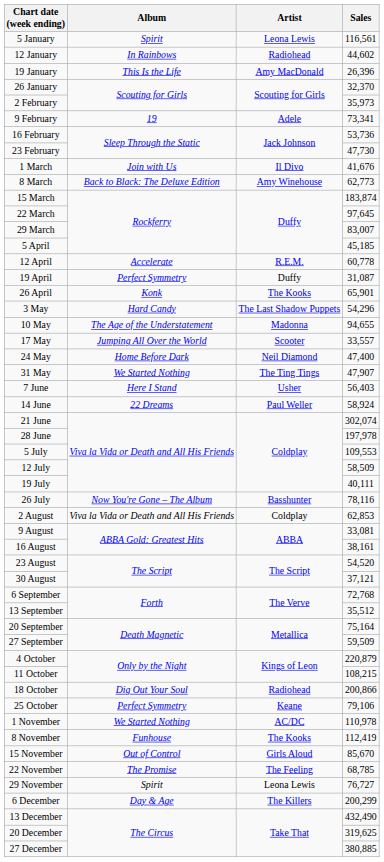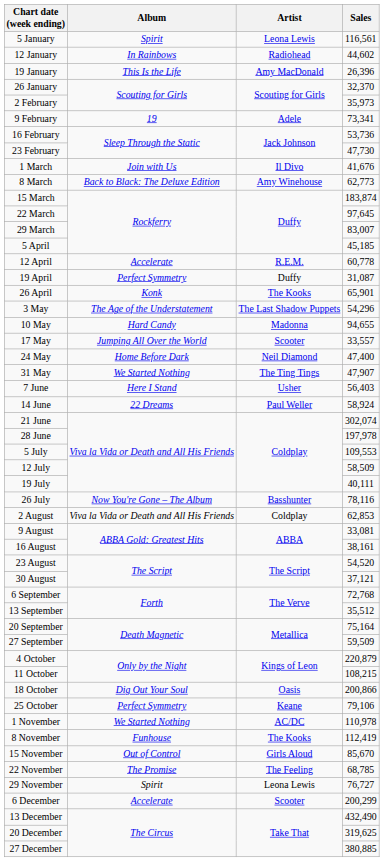 <table class="wikitable sortable" style="font-size:97%; text-align:center;">
 <tr>
 <th>Chart date<br>(week ending)</th>
 <th>Album</th>
 <th>Artist</th>
 <th>Sales</th>
 </tr>
 <tr>
 <td>5 January</td>
 <td><em><a href='#'>Spirit</a></em></td>
 <td><a href='#'>Leona Lewis</a></td>
 <td>116,561</td>
 </tr>
 <tr>
 <td>12 January</td>
 <td><em><a href='#'>In Rainbows</a></em></td>
 <td><a href='#'>Radiohead</a></td>
 <td>44,602</td>
 </tr>
 <tr>
 <td>19 January</td>
 <td><em><a href='#'>This Is the Life</a></em></td>
 <td><a href='#'>Amy MacDonald</a></td>
 <td>26,396</td>
 </tr>
 <tr>
 <td>26 January</td>
 <td rowspan="2"><em><a href='#'>Scouting for Girls</a></em></td>
 <td rowspan="2"><a href='#'>Scouting for Girls</a></td>
 <td>32,370</td>
 </tr>
 <tr>
 <td>2 February</td>
 <td>35,973</td>
 </tr>
 <tr>
 <td>9 February</td>
 <td><em><a href='#'>19</a></em></td>
 <td><a href='#'>Adele</a></td>
 <td>73,341</td>
 </tr>
 <tr>
 <td>16 February</td>
 <td rowspan="2"><em><a href='#'>Sleep Through the Static</a></em></td>
 <td rowspan="2"><a href='#'>Jack Johnson</a></td>
 <td>53,736</td>
 </tr>
 <tr>
 <td>23 February</td>
 <td>47,730</td>
 </tr>
 <tr>
 <td>1 March</td>
 <td><em><a href='#'>Join with Us</a></em></td>
 <td><a href='#'>Il Divo</a></td>
 <td>41,676</td>
 </tr>
 <tr>
 <td>8 March</td>
 <td><em><a href='#'>Back to Black: The Deluxe Edition</a></em></td>
 <td><a href='#'>Amy Winehouse</a></td>
 <td>62,773</td>
 </tr>
 <tr>
 <td>15 March</td>
 <td rowspan="4"><em><a href='#'>Rockferry</a></em></td>
 <td rowspan="4"><a href='#'>Duffy</a></td>
 <td>183,874</td>
 </tr>
 <tr>
 <td>22 March</td>
 <td>97,645</td>
 </tr>
 <tr>
 <td>29 March</td>
 <td>83,007</td>
 </tr>
 <tr>
 <td>5 April</td>
 <td>45,185</td>
 </tr>
 <tr>
 <td>12 April</td>
 <td><em><a href='#'>Accelerate</a></em></td>
 <td><a href='#'>R.E.M.</a></td>
 <td>60,778</td>
 </tr>
 <tr>
 <td>19 April</td>
 <td><em><a href='#'>Perfect Symmetry</a></em></td>
 <td>Duffy</td>
 <td>31,087</td>
 </tr>
 <tr>
 <td>26 April</td>
 <td><em><a href='#'>Konk</a></em></td>
 <td><a href='#'>The Kooks</a></td>
 <td>65,901</td>
 </tr>
 <tr>
 <td>3 May</td>
-<td><em><a href='#'>Hard Candy</a></em></td>
+<td><em><a href='#'>The Age of the Understatement</a></em></td>
 <td><a href='#'>The Last Shadow Puppets</a></td>
 <td>54,296</td>
 </tr>
 <tr>
 <td>10 May</td>
-<td><em><a href='#'>The Age of the Understatement</a></em></td>
+<td><em><a href='#'>Hard Candy</a></em></td>
 <td><a href='#'>Madonna</a></td>
 <td>94,655</td>
 </tr>
 <tr>
 <td>17 May</td>
 <td><em><a href='#'>Jumping All Over the World</a></em></td>
 <td><a href='#'>Scooter</a></td>
 <td>33,557</td>
 </tr>
 <tr>
 <td>24 May</td>
 <td><em><a href='#'>Home Before Dark</a></em></td>
 <td><a href='#'>Neil Diamond</a></td>
 <td>47,400</td>
 </tr>
 <tr>
 <td>31 May</td>
 <td><em><a href='#'>We Started Nothing</a></em></td>
 <td><a href='#'>The Ting Tings</a></td>
 <td>47,907</td>
 </tr>
 <tr>
 <td>7 June</td>
 <td><em><a href='#'>Here I Stand</a></em></td>
 <td><a href='#'>Usher</a></td>
 <td>56,403</td>
 </tr>
 <tr>
 <td>14 June</td>
 <td><em><a href='#'>22 Dreams</a></em></td>
 <td><a href='#'>Paul Weller</a></td>
 <td>58,924</td>
 </tr>
 <tr>
 <td>21 June</td>
 <td rowspan="5"><em><a href='#'>Viva la Vida or Death and All His Friends</a></em></td>
 <td rowspan="5"><a href='#'>Coldplay</a></td>
 <td>302,074</td>
 </tr>
 <tr>
 <td>28 June</td>
 <td>197,978</td>
 </tr>
 <tr>
 <td>5 July</td>
 <td>109,553</td>
 </tr>
 <tr>
 <td>12 July</td>
 <td>58,509</td>
 </tr>
 <tr>
 <td>19 July</td>
 <td>40,111</td>
 </tr>
 <tr>
 <td>26 July</td>
 <td><em><a href='#'>Now You're Gone – The Album</a></em></td>
 <td><a href='#'>Basshunter</a></td>
 <td>78,116</td>
 </tr>
 <tr>
 <td>2 August</td>
 <td><em>Viva la Vida or Death and All His Friends</em></td>
 <td>Coldplay</td>
 <td>62,853</td>
 </tr>
 <tr>
 <td>9 August</td>
 <td rowspan="2"><em><a href='#'>ABBA Gold: Greatest Hits</a></em></td>
 <td rowspan="2"><a href='#'>ABBA</a></td>
 <td>33,081</td>
 </tr>
 <tr>
 <td>16 August</td>
 <td>38,161</td>
 </tr>
 <tr>
 <td>23 August</td>
 <td rowspan="2"><em><a href='#'>The Script</a></em></td>
 <td rowspan="2"><a href='#'>The Script</a></td>
 <td>54,520</td>
 </tr>
 <tr>
 <td>30 August</td>
 <td>37,121</td>
 </tr>
 <tr>
 <td>6 September</td>
 <td rowspan="2"><em><a href='#'>Forth</a></em></td>
 <td rowspan="2"><a href='#'>The Verve</a></td>
 <td>72,768</td>
 </tr>
 <tr>
 <td>13 September</td>
 <td>35,512</td>
 </tr>
 <tr>
 <td>20 September</td>
 <td rowspan="2"><em><a href='#'>Death Magnetic</a></em></td>
 <td rowspan="2"><a href='#'>Metallica</a></td>
 <td>75,164</td>
 </tr>
 <tr>
 <td>27 September</td>
 <td>59,509</td>
 </tr>
 <tr>
 <td>4 October</td>
 <td rowspan="2"><em><a href='#'>Only by the Night</a></em></td>
 <td rowspan="2"><a href='#'>Kings of Leon</a></td>
 <td>220,879</td>
 </tr>
 <tr>
 <td>11 October</td>
 <td>108,215</td>
 </tr>
 <tr>
 <td>18 October</td>
 <td><em><a href='#'>Dig Out Your Soul</a></em></td>
-<td><a href='#'>Radiohead</a></td>
+<td><a href='#'>Oasis</a></td>
 <td>200,866</td>
 </tr>
 <tr>
 <td>25 October</td>
 <td><em><a href='#'>Perfect Symmetry</a></em></td>
 <td><a href='#'>Keane</a></td>
 <td>79,106</td>
 </tr>
 <tr>
 <td>1 November</td>
 <td><em><a href='#'>We Started Nothing</a></em></td>
 <td><a href='#'>AC/DC</a></td>
 <td>110,978</td>
 </tr>
 <tr>
 <td>8 November</td>
 <td><em><a href='#'>Funhouse</a></em></td>
 <td><a href='#'>The Kooks</a></td>
 <td>112,419</td>
 </tr>
 <tr>
 <td>15 November</td>
 <td><em><a href='#'>Out of Control</a></em></td>
 <td><a href='#'>Girls Aloud</a></td>
 <td>85,670</td>
 </tr>
 <tr>
 <td>22 November</td>
 <td><em><a href='#'>The Promise</a></em></td>
 <td><a href='#'>The Feeling</a></td>
 <td>68,785</td>
 </tr>
 <tr>
 <td>29 November</td>
 <td><em>Spirit</em></td>
 <td>Leona Lewis</td>
 <td>76,727</td>
 </tr>
 <tr>
 <td>6 December</td>
-<td><em><a href='#'>Day & Age</a></em></td>
-<td><a href='#'>The Killers</a></td>
+<td><em><a href='#'>Accelerate</a></em></td>
+<td><a href='#'>Scooter</a></td>
 <td>200,299</td>
 </tr>
 <tr>
 <td>13 December</td>
 <td rowspan="3"><em><a href='#'>The Circus</a></em></td>
 <td rowspan="3"><a href='#'>Take That</a></td>
 <td>432,490</td>
 </tr>
 <tr>
 <td>20 December</td>
 <td>319,625</td>
 </tr>
 <tr>
 <td>27 December</td>
 <td>380,885</td>
 </tr>
 </table>
